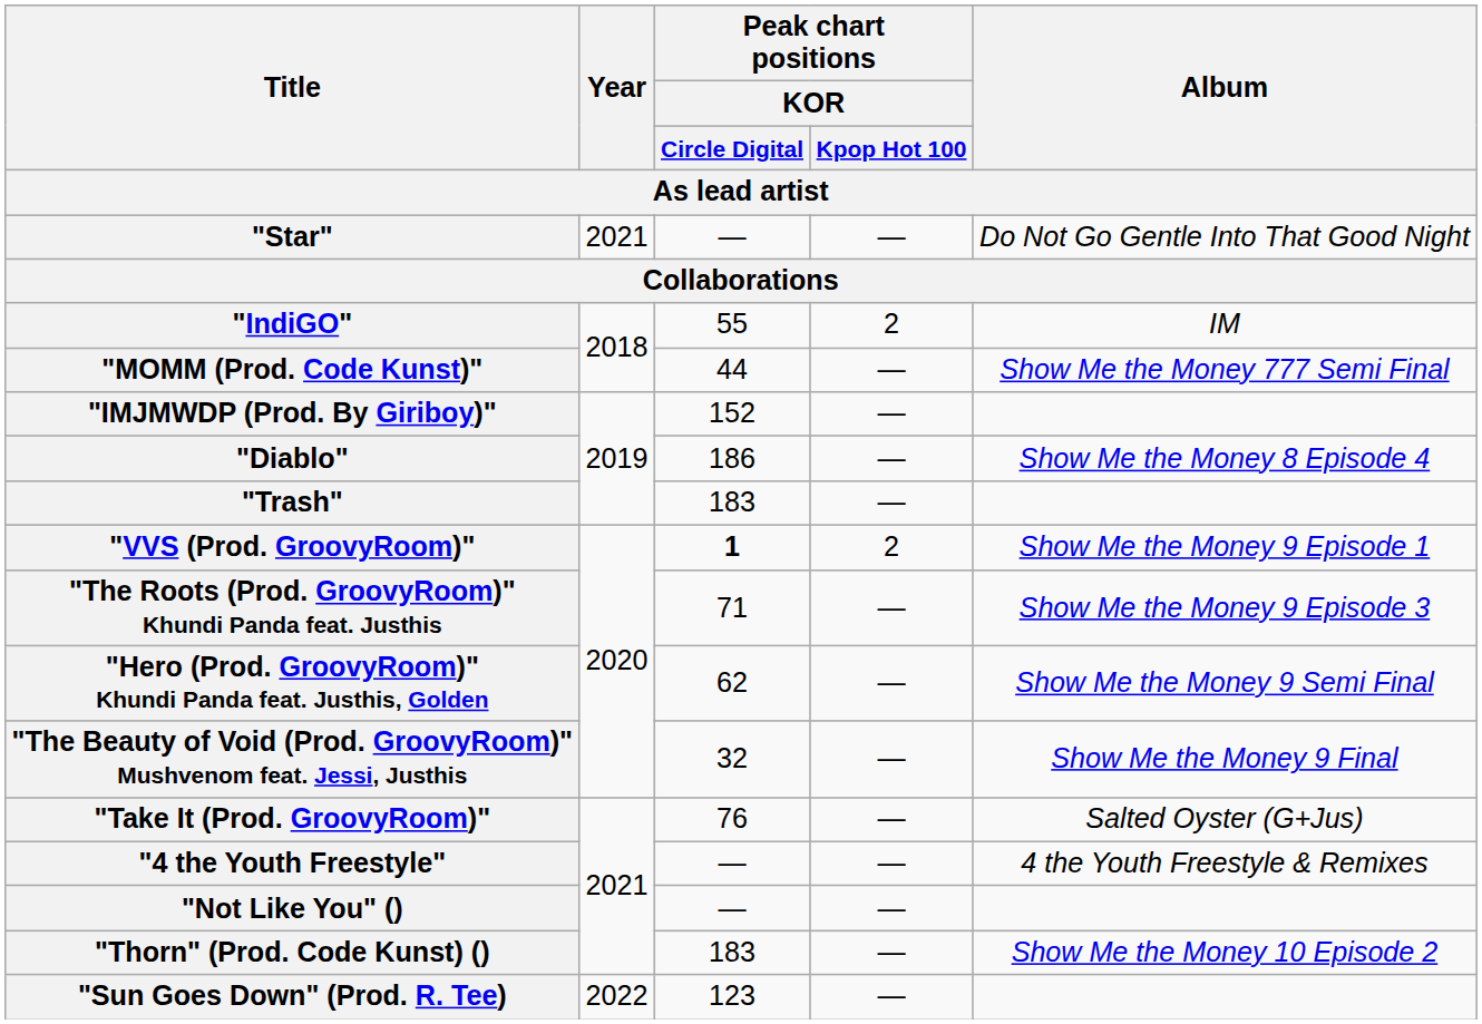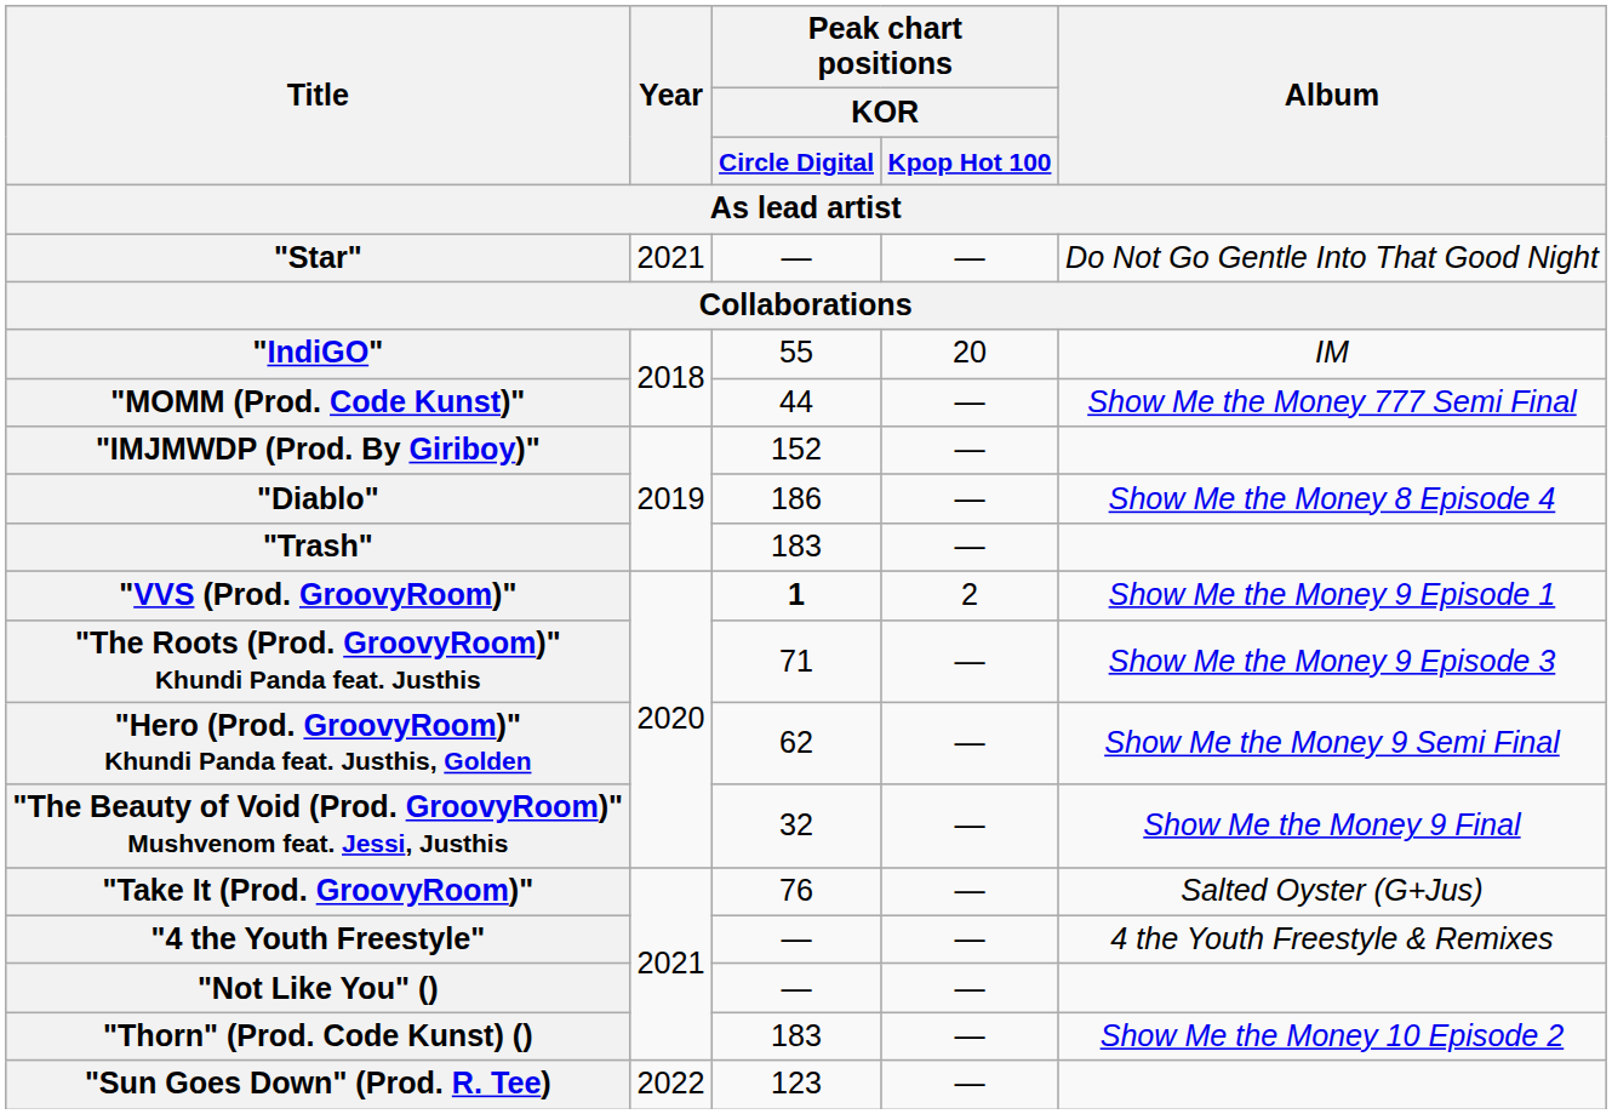 <table class="wikitable plainrowheaders" style="text-align:center;">
 <tr>
 <th scope="col" rowspan="3">Title</th>
 <th scope="col" rowspan="3">Year</th>
 <th scope="col" colspan="2">Peak chart <br> positions</th>
 <th scope="col" rowspan="3">Album</th>
 </tr>
 <tr>
 <th scope="col" colspan="2">KOR</th>
 </tr>
 <tr>
 <th><small><a href='#'>Circle Digital</a></small><br></th>
 <th><small><a href='#'>Kpop Hot 100</a></small><br></th>
 </tr>
 <tr>
 <th scope="col" colspan="5">As lead artist</th>
 </tr>
 <tr>
 <th scope="row">"Star"</th>
 <td rowspan="1">2021</td>
 <td>—</td>
 <td>—</td>
 <td><em>Do Not Go Gentle Into That Good Night</em></td>
 </tr>
 <tr>
 <th scope="col" colspan="5">Collaborations</th>
 </tr>
 <tr>
 <th scope="row">"<a href='#'>IndiGO</a>"<br></th>
 <td rowspan="2">2018</td>
 <td>55</td>
-<td>2</td>
+<td>20</td>
 <td><em>IM</em></td>
 </tr>
 <tr>
 <th scope="row">"MOMM (Prod. <a href='#'>Code Kunst</a>)" <br></th>
 <td>44</td>
 <td>—</td>
 <td><em><a href='#'>Show Me the Money 777 Semi Final</a></em></td>
 </tr>
 <tr>
 <th scope="row">"IMJMWDP (Prod. By <a href='#'>Giriboy</a>)"<br></th>
 <td rowspan="3">2019</td>
 <td>152</td>
 <td>—</td>
 <td></td>
 </tr>
 <tr>
 <th scope="row">"Diablo"<br></th>
 <td>186</td>
 <td>—</td>
 <td><em><a href='#'>Show Me the Money 8 Episode 4</a></em></td>
 </tr>
 <tr>
 <th scope="row">"Trash" </th>
 <td>183</td>
 <td>—</td>
 <td></td>
 </tr>
 <tr>
 <th scope="row">"<a href='#'>VVS</a> (Prod. <a href='#'>GroovyRoom</a>)" <br></th>
 <td rowspan="4">2020</td>
 <td><strong>1</strong></td>
 <td>2</td>
 <td><em><a href='#'>Show Me the Money 9 Episode 1</a></em></td>
 </tr>
 <tr>
 <th scope="row">"The Roots (Prod. <a href='#'>GroovyRoom</a>)" <br><small>Khundi Panda feat. Justhis</small></th>
 <td>71</td>
 <td>—</td>
 <td><em><a href='#'>Show Me the Money 9 Episode 3</a></em></td>
 </tr>
 <tr>
 <th scope="row">"Hero (Prod. <a href='#'>GroovyRoom</a>)"<br><small> Khundi Panda feat. Justhis, <a href='#'>Golden</a></small></th>
 <td>62</td>
 <td>—</td>
 <td><em><a href='#'>Show Me the Money 9 Semi Final</a></em></td>
 </tr>
 <tr>
 <th scope="row">"The Beauty of Void (Prod. <a href='#'>GroovyRoom</a>)" <br><small> Mushvenom feat. <a href='#'>Jessi</a>, Justhis</small></th>
 <td>32</td>
 <td>—</td>
 <td><em><a href='#'>Show Me the Money 9 Final</a></em></td>
 </tr>
 <tr>
 <th scope="row">"Take It (Prod. <a href='#'>GroovyRoom</a>)" </th>
 <td rowspan="4">2021</td>
 <td>76</td>
 <td>—</td>
 <td><em>Salted Oyster (G+Jus)</em></td>
 </tr>
 <tr>
 <th scope="row">"4 the Youth Freestyle"<br></th>
 <td>—</td>
 <td>—</td>
 <td><em>4 the Youth Freestyle & Remixes</em></td>
 </tr>
 <tr>
 <th scope="row">"Not Like You" ()<br></th>
 <td>—</td>
 <td>—</td>
 <td></td>
 </tr>
 <tr>
 <th scope="row">"Thorn" (Prod. Code Kunst) ()<br></th>
 <td>183</td>
 <td>—</td>
 <td><em><a href='#'>Show Me the Money 10 Episode 2</a></em></td>
 </tr>
 <tr>
 <th scope="row">"Sun Goes Down" (Prod. <a href='#'>R. Tee</a>)<br></th>
 <td>2022</td>
 <td>123</td>
 <td>—</td>
 <td></td>
 </tr>
 </table>
